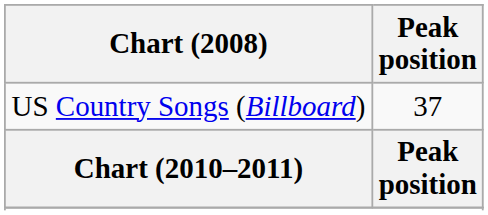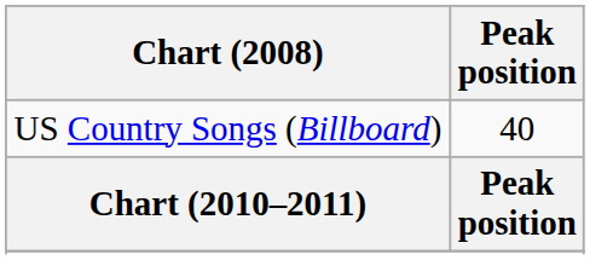 <table class="wikitable sortable">
 <tr>
 <th align="left">Chart (2008)</th>
 <th align="center">Peak <br> position</th>
 </tr>
 <tr>
 <td align="left">US <a href='#'>Country Songs</a> (<em><a href='#'>Billboard</a></em>)</td>
-<td align="center">37</td>
+<td align="center">40</td>
 </tr>
 <tr>
 <th align="left">Chart (2010–2011)</th>
 <th align="center">Peak <br> position</th>
 </tr>
 <tr>
 </tr>
 <tr>
 </tr>
 <tr>
 </tr>
 </table>
